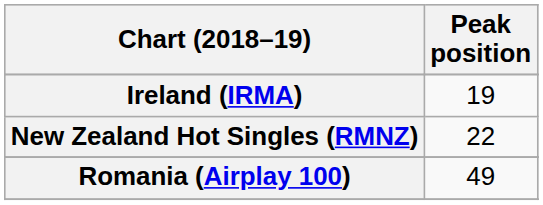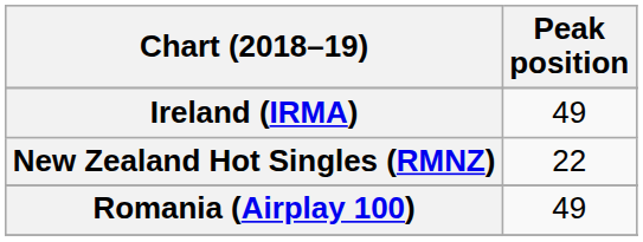 <table class="wikitable sortable plainrowheaders" style="text-align:center">
 <tr>
 <th scope="col">Chart (2018–19)</th>
 <th scope="col">Peak<br> position</th>
 </tr>
 <tr>
 </tr>
 <tr>
 </tr>
 <tr>
 </tr>
 <tr>
 </tr>
 <tr>
 </tr>
 <tr>
 <th scope="row">Ireland (<a href='#'>IRMA</a>)</th>
-<td>19</td>
+<td>49</td>
 </tr>
 <tr>
 <th scope="row">New Zealand Hot Singles (<a href='#'>RMNZ</a>)</th>
 <td>22</td>
 </tr>
 <tr>
 </tr>
 <tr>
 <th scope="row">Romania (<a href='#'>Airplay 100</a>)</th>
 <td>49</td>
 </tr>
 <tr>
 </tr>
 <tr>
 </tr>
 <tr>
 </tr>
 <tr>
 </tr>
 <tr>
 </tr>
 </table>
